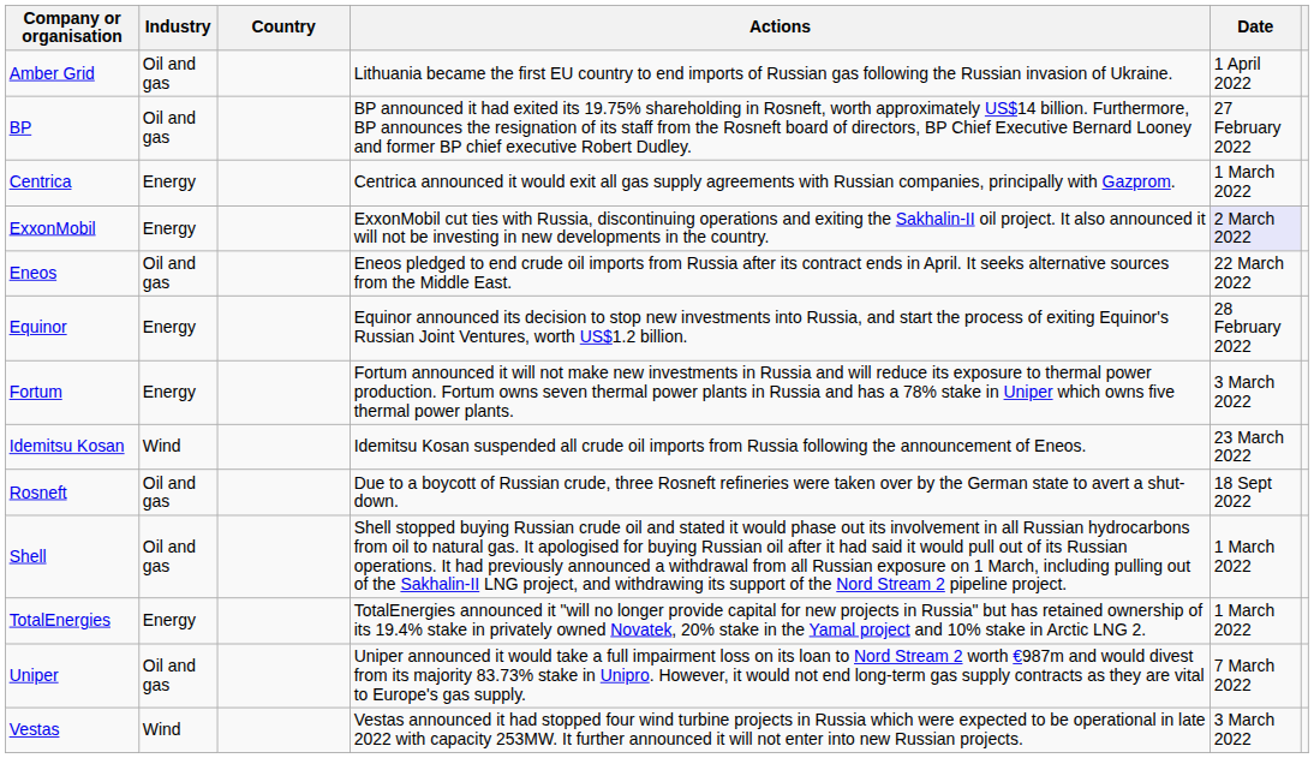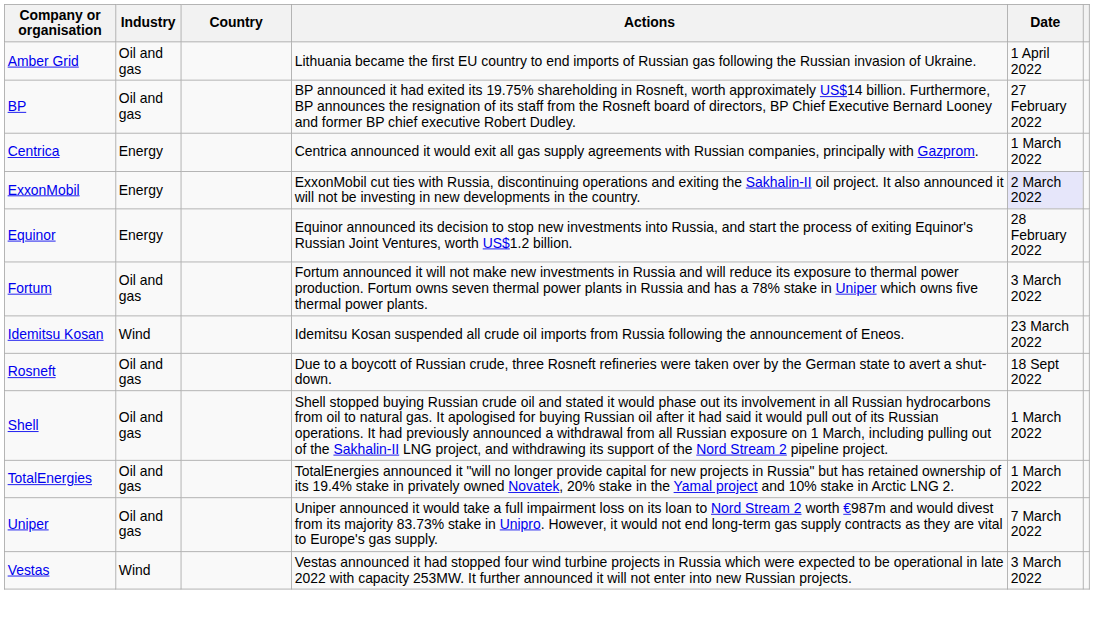 <table class="wikitable sortable">
 <tr>
 <th>Company or organisation</th>
 <th>Industry</th>
 <th width=120px>Country</th>
 <th>Actions</th>
 <th data-sort-type=date>Date</th>
 <th class="unsortable"></th>
 </tr>
 <tr>
 <td><a href='#'>Amber Grid</a></td>
 <td>Oil and gas</td>
 <td></td>
 <td>Lithuania became the first EU country to end imports of Russian gas following the Russian invasion of Ukraine.</td>
 <td>1 April 2022</td>
 <td></td>
 </tr>
 <tr>
 <td><a href='#'>BP</a></td>
 <td>Oil and gas</td>
 <td></td>
 <td>BP announced it had exited its 19.75% shareholding in Rosneft, worth approximately <a href='#'>US$</a>14 billion. Furthermore, BP announces the resignation of its staff from the Rosneft board of directors, BP Chief Executive Bernard Looney and former BP chief executive Robert Dudley.</td>
 <td>27 February 2022</td>
 <td></td>
 </tr>
 <tr>
 <td><a href='#'>Centrica</a></td>
 <td>Energy</td>
 <td></td>
 <td>Centrica announced it would exit all gas supply agreements with Russian companies, principally with <a href='#'>Gazprom</a>.</td>
 <td>1 March 2022</td>
 <td></td>
 </tr>
 <tr>
 <td><a href='#'>ExxonMobil</a></td>
 <td>Energy</td>
 <td></td>
 <td>ExxonMobil cut ties with Russia, discontinuing operations and exiting the <a href='#'>Sakhalin-II</a> oil project. It also announced it will not be investing in new developments in the country.</td>
 <td style="background: lavender;">2 March 2022</td>
 <td></td>
 </tr>
 <tr>
-<td><a href='#'>Eneos</a></td>
-<td>Oil and gas</td>
-<td></td>
-<td>Eneos pledged to end crude oil imports from Russia after its contract ends in April. It seeks alternative sources from the Middle East.</td>
-<td>22 March 2022</td>
-<td></td>
-</tr>
-<tr>
 <td><a href='#'>Equinor</a></td>
 <td>Energy</td>
 <td></td>
 <td>Equinor announced its decision to stop new investments into Russia, and start the process of exiting Equinor's Russian Joint Ventures, worth <a href='#'>US$</a>1.2 billion.</td>
 <td>28 February 2022</td>
 <td></td>
 </tr>
 <tr>
 <td><a href='#'>Fortum</a></td>
-<td>Energy</td>
+<td>Oil and gas</td>
 <td></td>
 <td>Fortum announced it will not make new investments in Russia and will reduce its exposure to thermal power production. Fortum owns seven thermal power plants in Russia and has a 78% stake in <a href='#'>Uniper</a> which owns five thermal power plants.</td>
 <td>3 March 2022</td>
 <td></td>
 </tr>
 <tr>
 <td><a href='#'>Idemitsu Kosan</a></td>
 <td>Wind</td>
 <td></td>
 <td>Idemitsu Kosan suspended all crude oil imports from Russia following the announcement of Eneos.</td>
 <td>23 March 2022</td>
 <td></td>
 </tr>
 <tr>
 <td><a href='#'>Rosneft</a></td>
 <td>Oil and gas</td>
 <td></td>
 <td>Due to a boycott of Russian crude, three Rosneft refineries were taken over by the German state to avert a shut-down.</td>
 <td>18 Sept 2022</td>
 <td></td>
 </tr>
 <tr>
 <td><a href='#'>Shell</a></td>
 <td>Oil and gas</td>
 <td></td>
 <td>Shell stopped buying Russian crude oil and stated it would phase out its involvement in all Russian hydrocarbons from oil to natural gas. It apologised for buying Russian oil after it had said it would pull out of its Russian operations. It had previously announced a withdrawal from all Russian exposure on 1 March, including pulling out of the <a href='#'>Sakhalin-II</a> LNG project, and withdrawing its support of the <a href='#'>Nord Stream 2</a> pipeline project.</td>
 <td>1 March 2022</td>
 <td></td>
 </tr>
 <tr>
 <td><a href='#'>TotalEnergies</a></td>
-<td>Energy</td>
+<td>Oil and gas</td>
 <td></td>
 <td>TotalEnergies announced it "will no longer provide capital for new projects in Russia" but has retained ownership of its 19.4% stake in privately owned <a href='#'>Novatek</a>, 20% stake in the <a href='#'>Yamal project</a> and 10% stake in Arctic LNG 2.</td>
 <td>1 March 2022</td>
 <td></td>
 </tr>
 <tr>
 <td><a href='#'>Uniper</a></td>
 <td>Oil and gas</td>
 <td></td>
 <td>Uniper announced it would take a full impairment loss on its loan to <a href='#'>Nord Stream 2</a> worth <a href='#'>€</a>987m and would divest from its majority 83.73% stake in <a href='#'>Unipro</a>. However, it would not end long-term gas supply contracts as they are vital to Europe's gas supply.</td>
 <td>7 March 2022</td>
 <td></td>
 </tr>
 <tr>
 <td><a href='#'>Vestas</a></td>
 <td>Wind</td>
 <td></td>
 <td>Vestas announced it had stopped four wind turbine projects in Russia which were expected to be operational in late 2022 with capacity 253MW. It further announced it will not enter into new Russian projects.</td>
 <td>3 March 2022</td>
 <td></td>
 </tr>
 </table>
